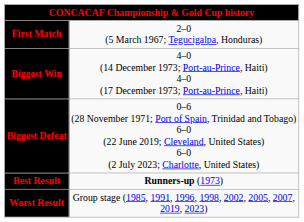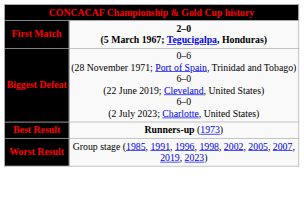 <table class="wikitable collapsible collapsed" style="text-align: center;font-size:90%;">
 <tr>
 <th style="color:red; background:black;" colspan=2>CONCACAF Championship & Gold Cup history</th>
 </tr>
 <tr>
 <th style="color:red; background:black;">First Match</th>
-<td> 2–0 <br>(5 March 1967; <a href='#'>Tegucigalpa</a>, Honduras)</td>
-</tr>
-<tr>
-<th style="color:red; background:black;">Biggest Win</th>
-<td> 4–0 <br>(14 December 1973; <a href='#'>Port-au-Prince</a>, Haiti)<br> 4–0 <br>(17 December 1973; <a href='#'>Port-au-Prince</a>, Haiti)</td>
+<td><strong> 2–0 <br>(5 March 1967; <a href='#'>Tegucigalpa</a>, Honduras)</strong></td>
 </tr>
 <tr>
 <th style="color:red; background:black;">Biggest Defeat</th>
 <td> 0–6 <br>(28 November 1971; <a href='#'>Port of Spain</a>, Trinidad and Tobago)<br> 6–0 <br>(22 June 2019; <a href='#'>Cleveland</a>, United States)<br> 6–0 <br>(2 July 2023; <a href='#'>Charlotte</a>, United States)</td>
 </tr>
 <tr>
 <th style="color:red; background:black;">Best Result</th>
 <td><strong>Runners-up</strong> (<a href='#'>1973</a>)</td>
 </tr>
 <tr>
 <th style="color:red; background:black;">Worst Result</th>
 <td>Group stage (<a href='#'>1985</a>, <a href='#'>1991</a>, <a href='#'>1996</a>, <a href='#'>1998</a>, <a href='#'>2002</a>, <a href='#'>2005</a>, <a href='#'>2007</a>,<br><a href='#'>2019</a>, <a href='#'>2023</a>)</td>
 </tr>
 </table>
